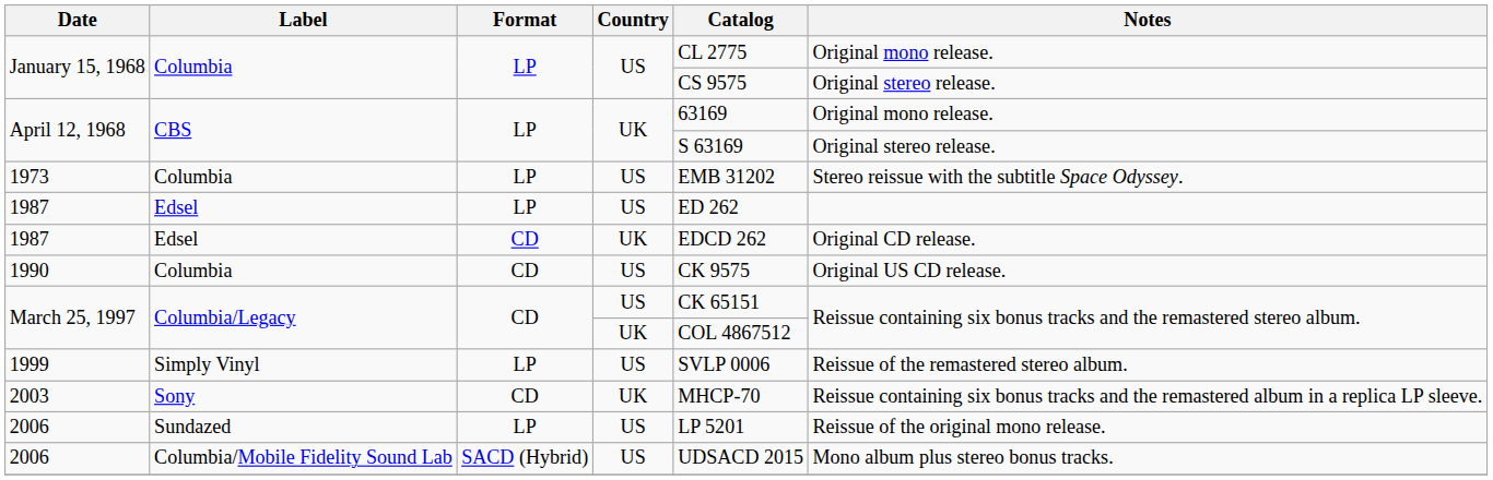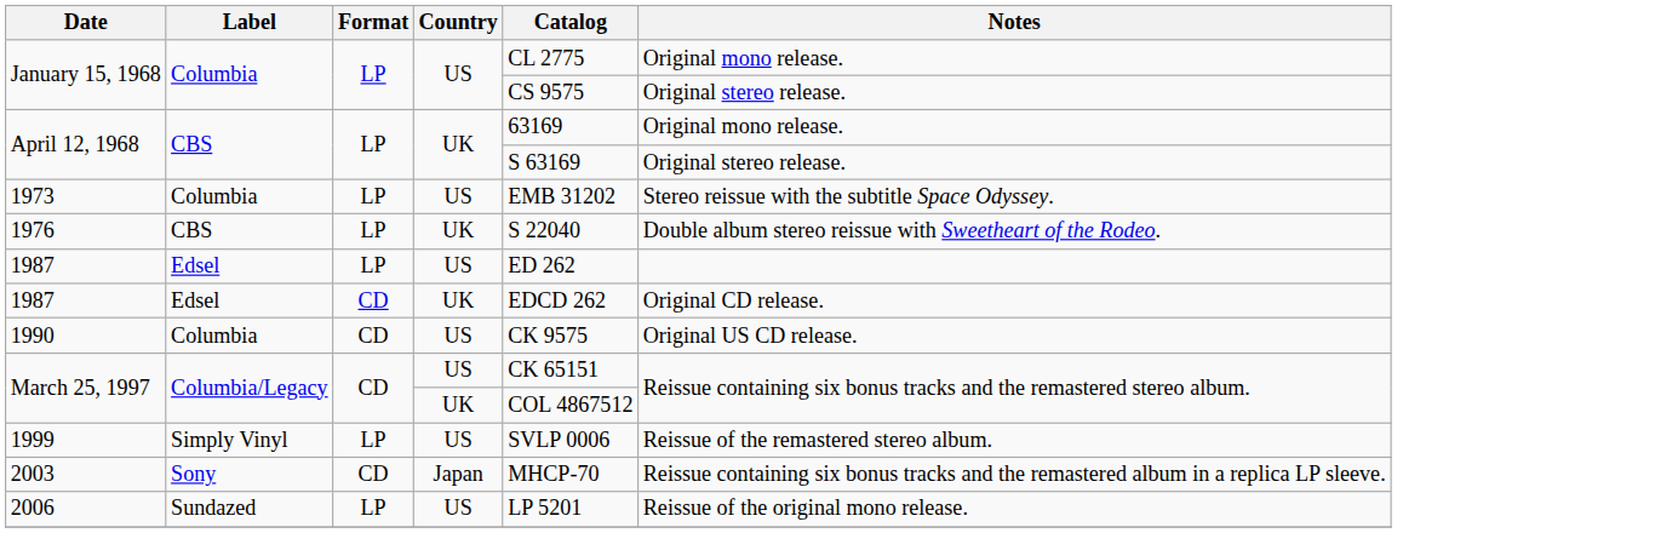 <table class="wikitable" border="1">
 <tr>
 <th>Date</th>
 <th>Label</th>
 <th>Format</th>
 <th>Country</th>
 <th>Catalog</th>
 <th>Notes</th>
 </tr>
 <tr>
 <td rowspan="2">January 15, 1968</td>
 <td rowspan="2"><a href='#'>Columbia</a></td>
 <td rowspan="2" align="center"><a href='#'>LP</a></td>
 <td rowspan="2" align="center">US</td>
 <td>CL 2775</td>
 <td>Original <a href='#'>mono</a> release.</td>
 </tr>
 <tr>
 <td>CS 9575</td>
 <td>Original <a href='#'>stereo</a> release.</td>
 </tr>
 <tr>
 <td rowspan="2">April 12, 1968</td>
 <td rowspan="2"><a href='#'>CBS</a></td>
 <td rowspan="2" align="center">LP</td>
 <td rowspan="2" align="center">UK</td>
 <td>63169</td>
 <td>Original mono release.</td>
 </tr>
 <tr>
 <td>S 63169</td>
 <td>Original stereo release.</td>
 </tr>
 <tr>
 <td>1973</td>
 <td>Columbia</td>
 <td align="center">LP</td>
 <td align="center">US</td>
 <td>EMB 31202</td>
 <td>Stereo reissue with the subtitle <em>Space Odyssey</em>.</td>
+</tr>
+<tr>
+<td>1976</td>
+<td>CBS</td>
+<td align="center">LP</td>
+<td align="center">UK</td>
+<td>S 22040</td>
+<td>Double album stereo reissue with <em><a href='#'>Sweetheart of the Rodeo</a></em>.</td>
 </tr>
 <tr>
 <td>1987</td>
 <td><a href='#'>Edsel</a></td>
 <td align="center">LP</td>
 <td align="center">US</td>
 <td>ED 262</td>
 <td></td>
 </tr>
 <tr>
 <td>1987</td>
 <td>Edsel</td>
 <td align="center"><a href='#'>CD</a></td>
 <td align="center">UK</td>
 <td>EDCD 262</td>
 <td>Original CD release.</td>
 </tr>
 <tr>
 <td>1990</td>
 <td>Columbia</td>
 <td align="center">CD</td>
 <td align="center">US</td>
 <td>CK 9575</td>
 <td>Original US CD release.</td>
 </tr>
 <tr>
 <td rowspan="2">March 25, 1997</td>
 <td rowspan="2"><a href='#'>Columbia/Legacy</a></td>
 <td rowspan="2" align="center">CD</td>
 <td align="center">US</td>
 <td>CK 65151</td>
 <td rowspan="2">Reissue containing six bonus tracks and the remastered stereo album.</td>
 </tr>
 <tr>
 <td align="center">UK</td>
 <td>COL 4867512</td>
 </tr>
 <tr>
 <td>1999</td>
 <td>Simply Vinyl</td>
 <td align="center">LP</td>
 <td align="center">US</td>
 <td>SVLP 0006</td>
 <td>Reissue of the remastered stereo album.</td>
 </tr>
 <tr>
 <td>2003</td>
 <td><a href='#'>Sony</a></td>
 <td align="center">CD</td>
-<td align="center">UK</td>
+<td align="center">Japan</td>
 <td>MHCP-70</td>
 <td>Reissue containing six bonus tracks and the remastered album in a replica LP sleeve.</td>
 </tr>
 <tr>
 <td>2006</td>
 <td>Sundazed</td>
 <td align="center">LP</td>
 <td align="center">US</td>
 <td>LP 5201</td>
 <td>Reissue of the original mono release.</td>
 </tr>
 <tr>
-<td>2006</td>
-<td>Columbia/<a href='#'>Mobile Fidelity Sound Lab</a></td>
-<td align="center"><a href='#'>SACD</a> (Hybrid)</td>
-<td align="center">US</td>
-<td>UDSACD 2015</td>
-<td>Mono album plus stereo bonus tracks.</td>
-</tr>
-<tr>
 </tr>
 </table>
